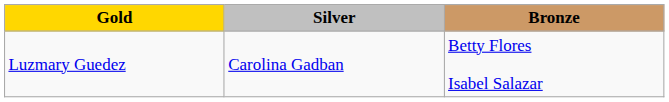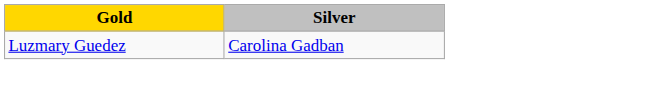 <table class="wikitable" style="text-align:left">
 <tr align="center">
 <td width=200 bgcolor=gold><strong>Gold</strong></td>
 <td width=200 bgcolor=silver><strong>Silver</strong></td>
-<td width=200 bgcolor=CC9966><strong>Bronze</strong></td>
 </tr>
 <tr>
 <td><a href='#'>Luzmary Guedez</a><br><em></em></td>
 <td><a href='#'>Carolina Gadban</a><br><em></em></td>
-<td><a href='#'>Betty Flores</a><br><em></em><br><a href='#'>Isabel Salazar</a><br><em></em></td>
 </tr>
 </table>
